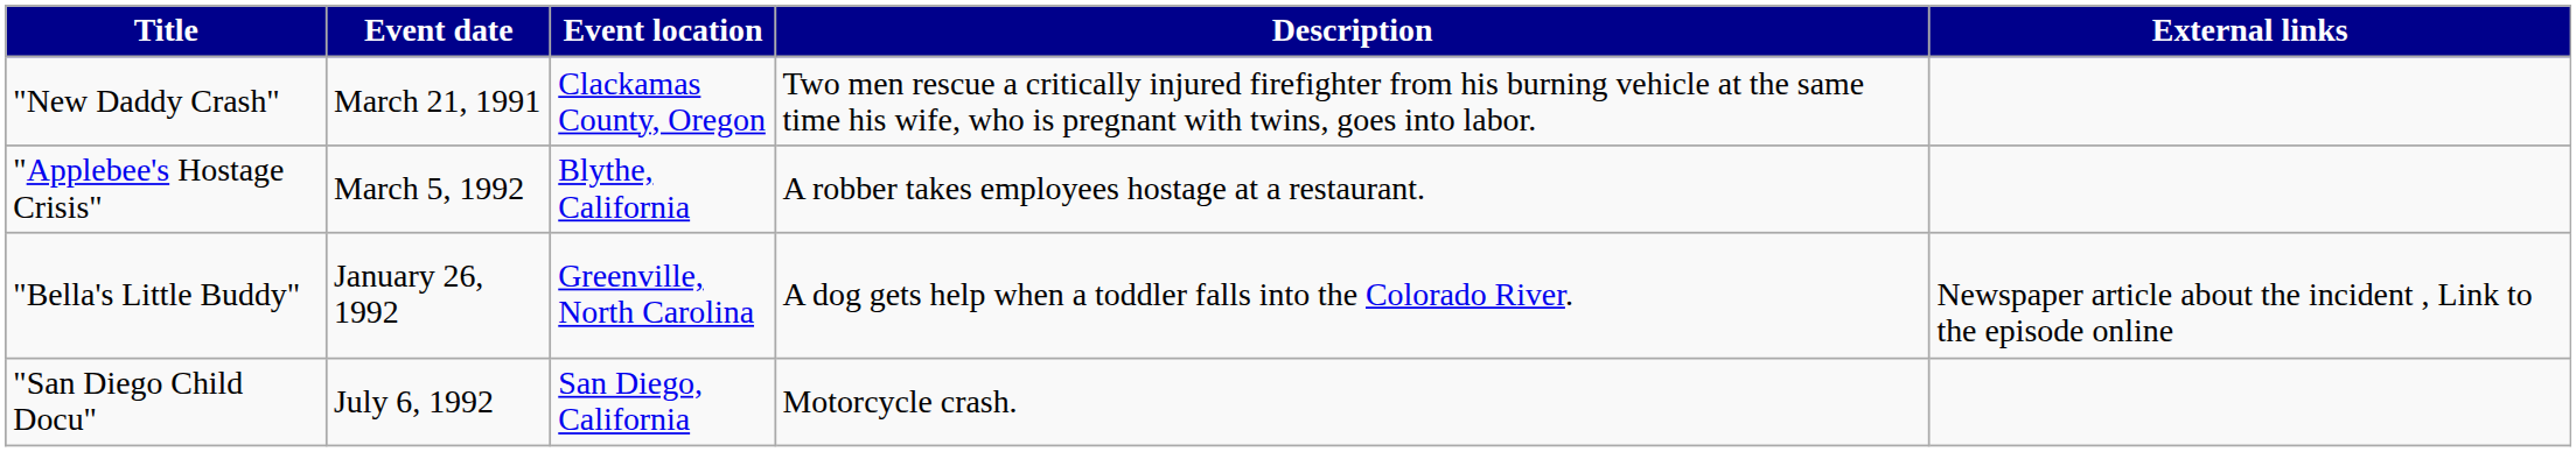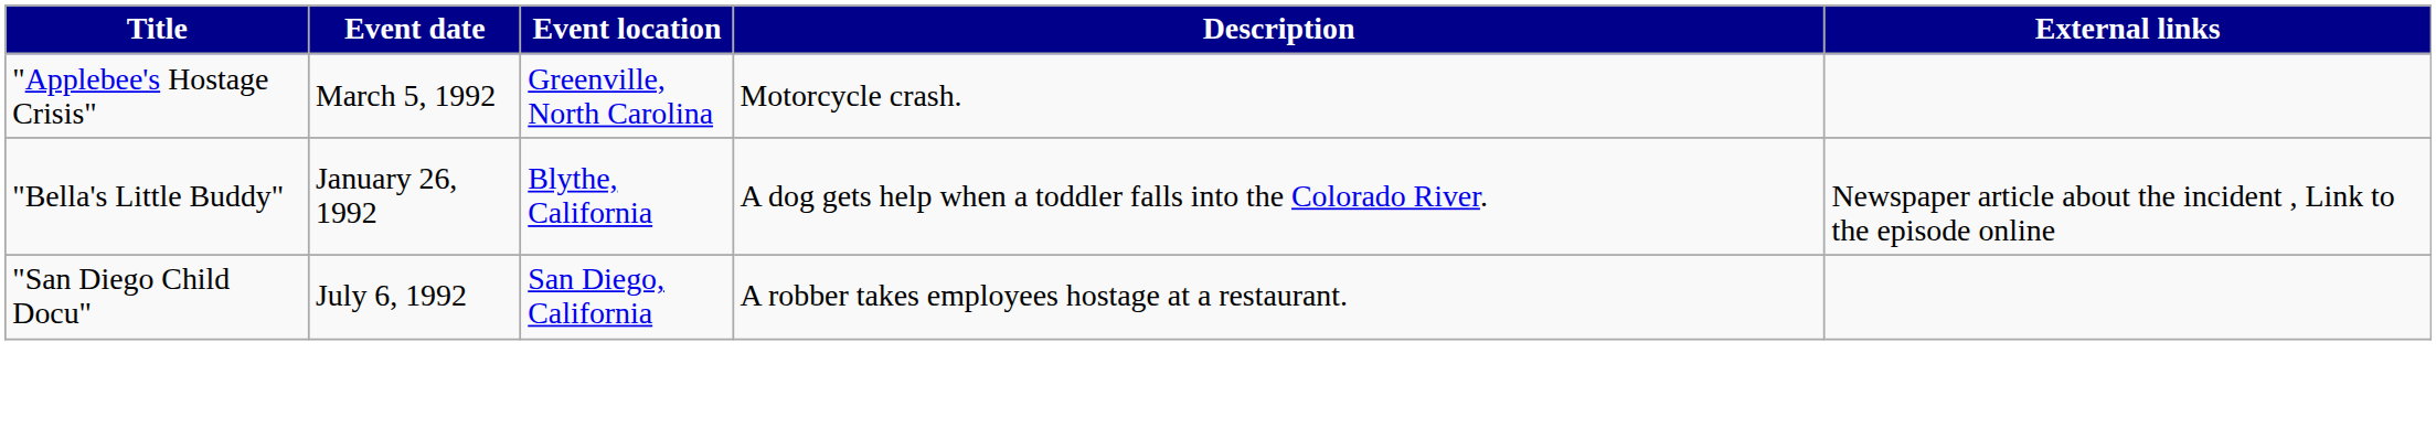 <table class="wikitable" style="width: 100%;">
 <tr>
 <th style="background: #00008B; color: #FFFFFF; width: 10%;">Title</th>
 <th style="background: #00008B; color: #FFFFFF; width: 7%;">Event date</th>
 <th style="background: #00008B; color: #FFFFFF; width: 7%;">Event location</th>
 <th style="background: #00008B; color: #FFFFFF; width: 36%;">Description</th>
 <th style="background: #00008B; color: #FFFFFF; width: 20%;">External links</th>
 </tr>
 <tr>
-<td>"New Daddy Crash"</td>
-<td>March 21, 1991</td>
-<td><a href='#'>Clackamas County, Oregon</a></td>
-<td>Two men rescue a critically injured firefighter from his burning vehicle at the same time his wife, who is pregnant with twins, goes into labor.</td>
-<td><br></td>
-</tr>
-<tr>
 <td>"<a href='#'>Applebee's</a> Hostage Crisis"</td>
 <td>March 5, 1992</td>
-<td><a href='#'>Blythe, California</a></td>
-<td>A robber takes employees hostage at a restaurant.</td>
+<td><a href='#'>Greenville, North Carolina</a></td>
+<td>Motorcycle crash.</td>
 <td><br></td>
 </tr>
 <tr>
 <td>"Bella's Little Buddy"</td>
 <td>January 26, 1992</td>
-<td><a href='#'>Greenville, North Carolina</a></td>
+<td><a href='#'>Blythe, California</a></td>
 <td>A dog gets help when a toddler falls into the <a href='#'>Colorado River</a>.</td>
 <td><br>Newspaper article about the incident ,  Link to the episode online</td>
 </tr>
 <tr>
 <td>"San Diego Child Docu"</td>
 <td>July 6, 1992</td>
 <td><a href='#'>San Diego, California</a></td>
-<td>Motorcycle crash.</td>
+<td>A robber takes employees hostage at a restaurant.</td>
 <td></td>
 </tr>
 </table>
